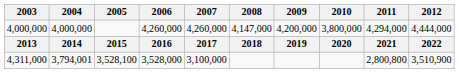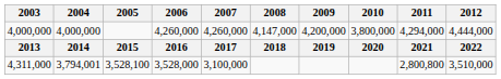 <table class="wikitable" style="text-align:center">
 <tr>
 <th>2003</th>
 <th>2004</th>
 <th>2005</th>
 <th>2006</th>
 <th>2007</th>
 <th>2008</th>
 <th>2009</th>
 <th>2010</th>
 <th>2011</th>
 <th>2012</th>
 </tr>
 <tr>
 <td>4,000,000</td>
 <td>4,000,000</td>
 <td></td>
 <td>4,260,000</td>
 <td>4,260,000</td>
 <td>4,147,000</td>
 <td>4,200,000</td>
 <td>3,800,000</td>
 <td>4,294,000</td>
 <td>4,444,000</td>
 </tr>
 <tr>
 <th>2013</th>
 <th>2014</th>
 <th>2015</th>
 <th>2016</th>
 <th>2017</th>
 <th>2018</th>
 <th>2019</th>
 <th>2020</th>
 <th>2021</th>
 <th>2022</th>
 </tr>
 <tr>
 <td>4,311,000</td>
 <td>3,794,001</td>
 <td>3,528,100</td>
 <td>3,528,000</td>
 <td>3,100,000</td>
 <td></td>
 <td></td>
 <td></td>
 <td>2,800,800</td>
-<td>3,510,900</td>
+<td>3,510,000</td>
 </tr>
 </table>
